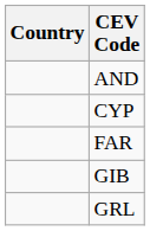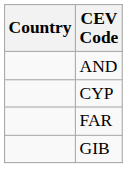 <table class="wikitable">
 <tr>
 <th>Country</th>
 <th>CEV<br>Code</th>
 </tr>
 <tr>
 <td></td>
 <td>AND</td>
 </tr>
 <tr>
 <td></td>
 <td>CYP</td>
 </tr>
 <tr>
 <td></td>
 <td>FAR</td>
 </tr>
 <tr>
 <td></td>
 <td>GIB</td>
 </tr>
-<tr>
-<td></td>
-<td>GRL</td>
-</tr>
 </table>
